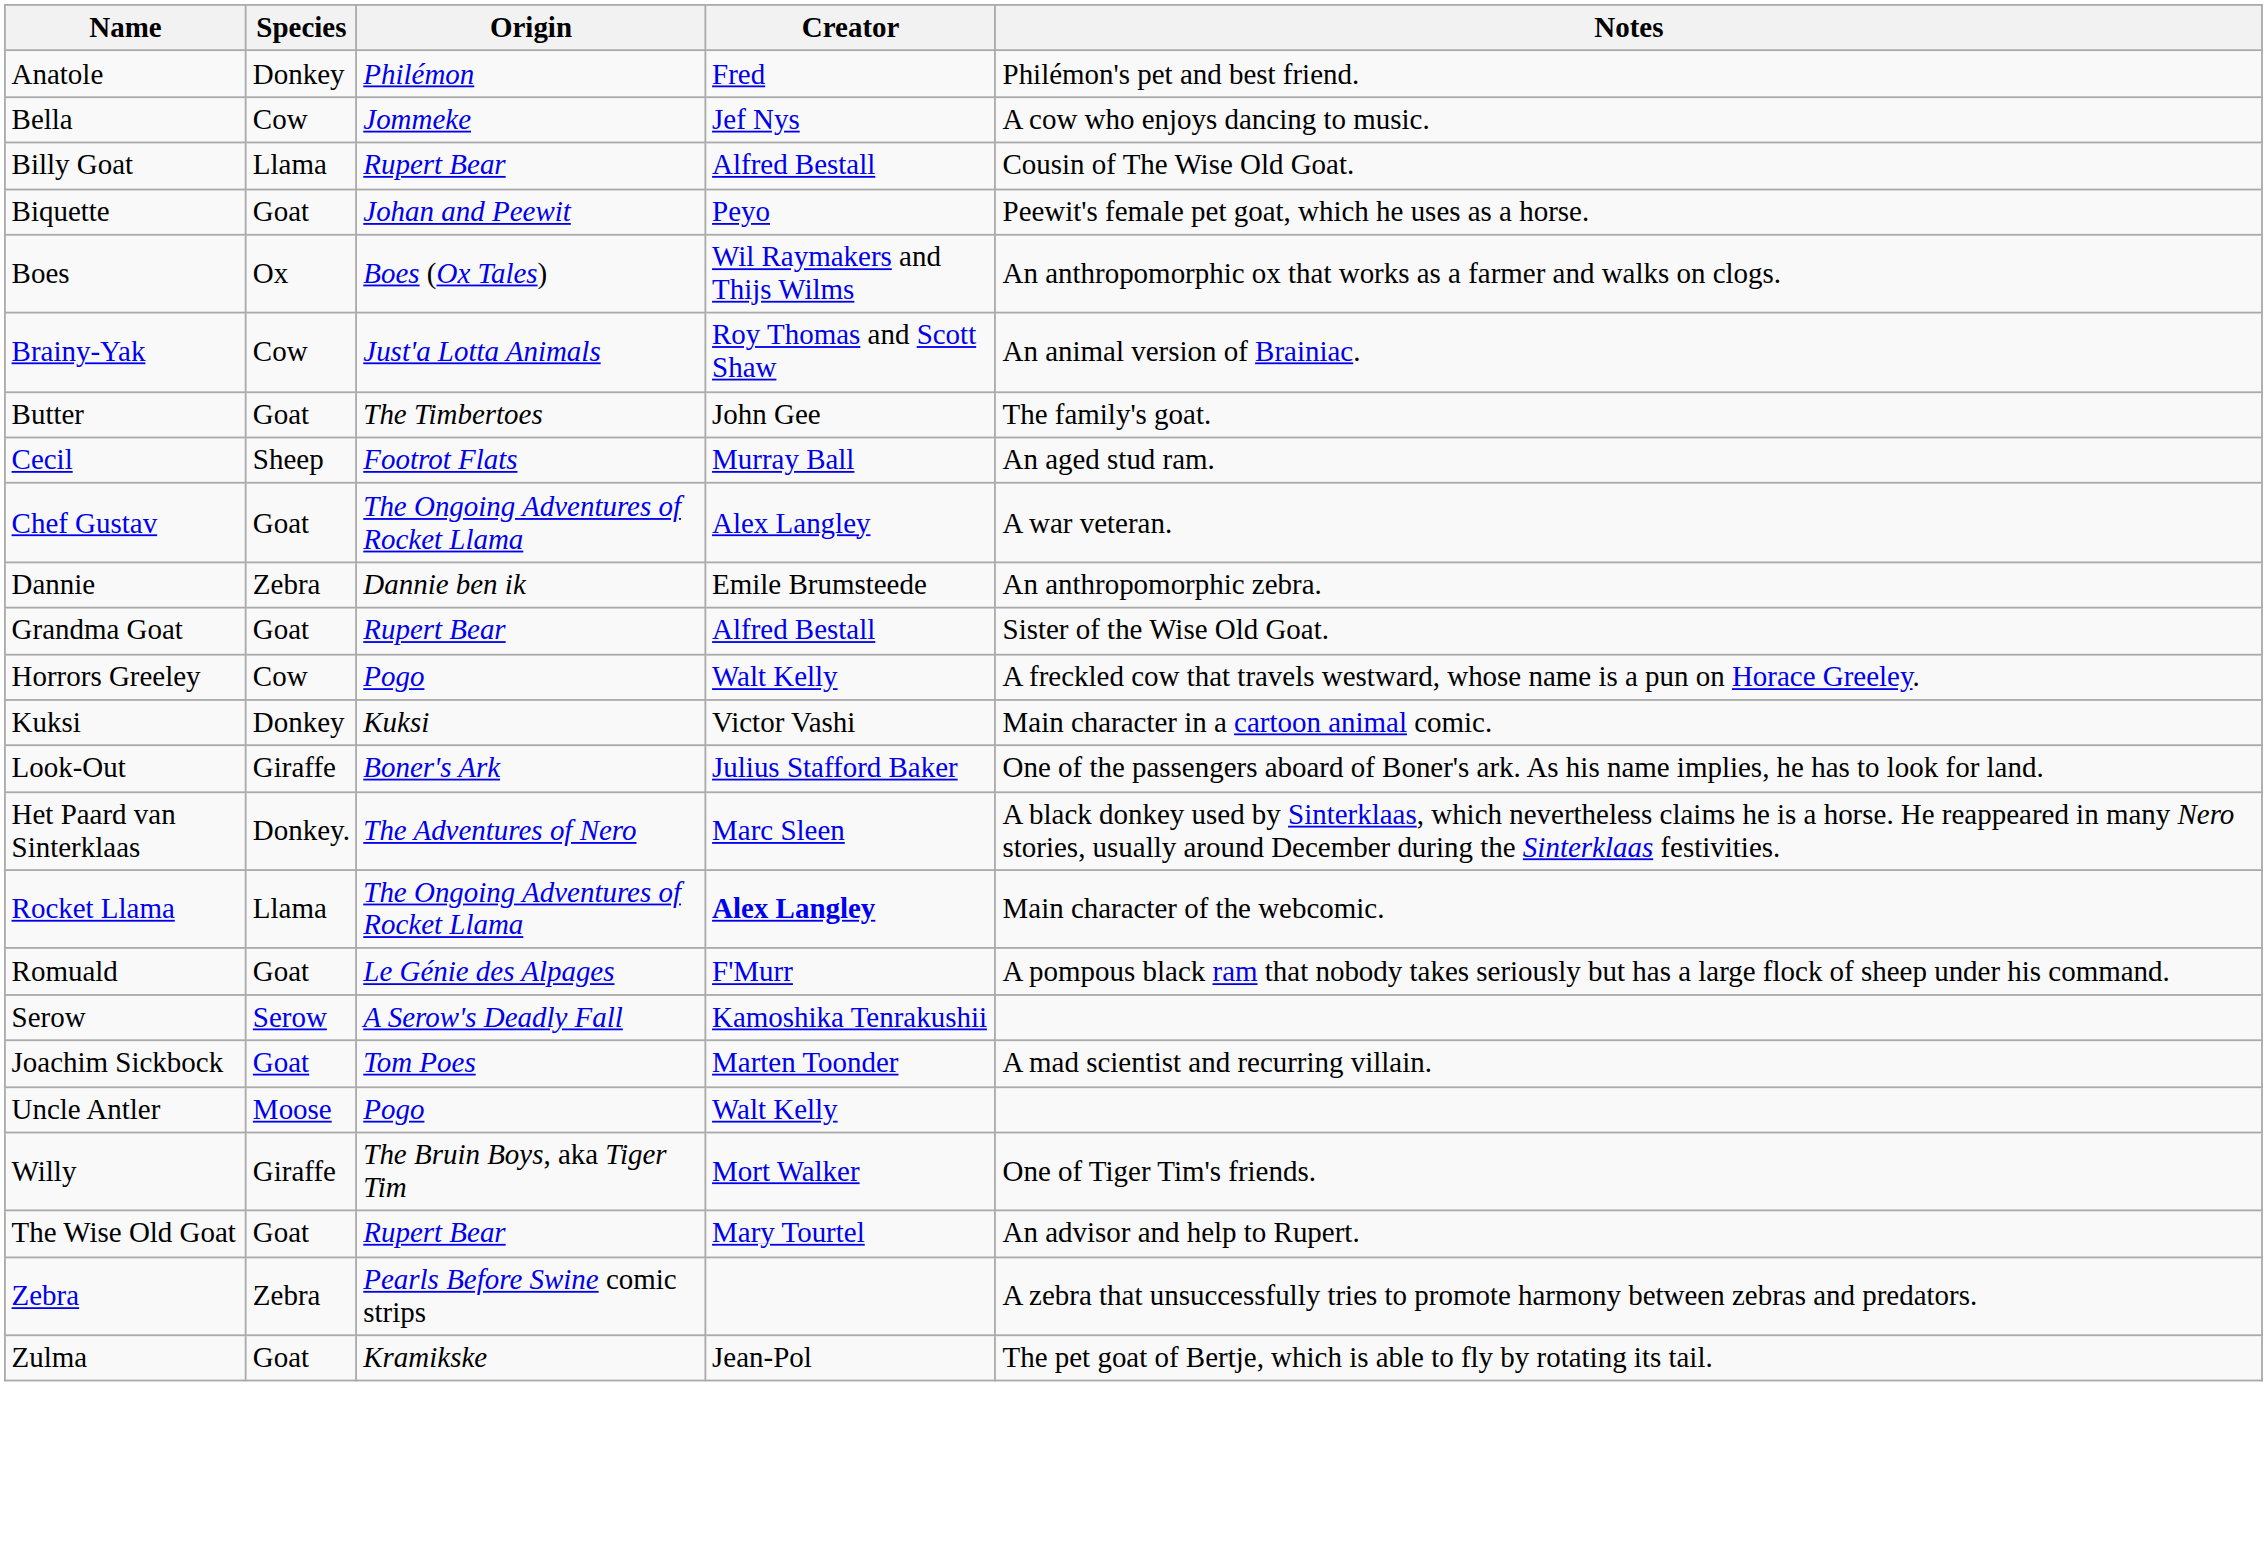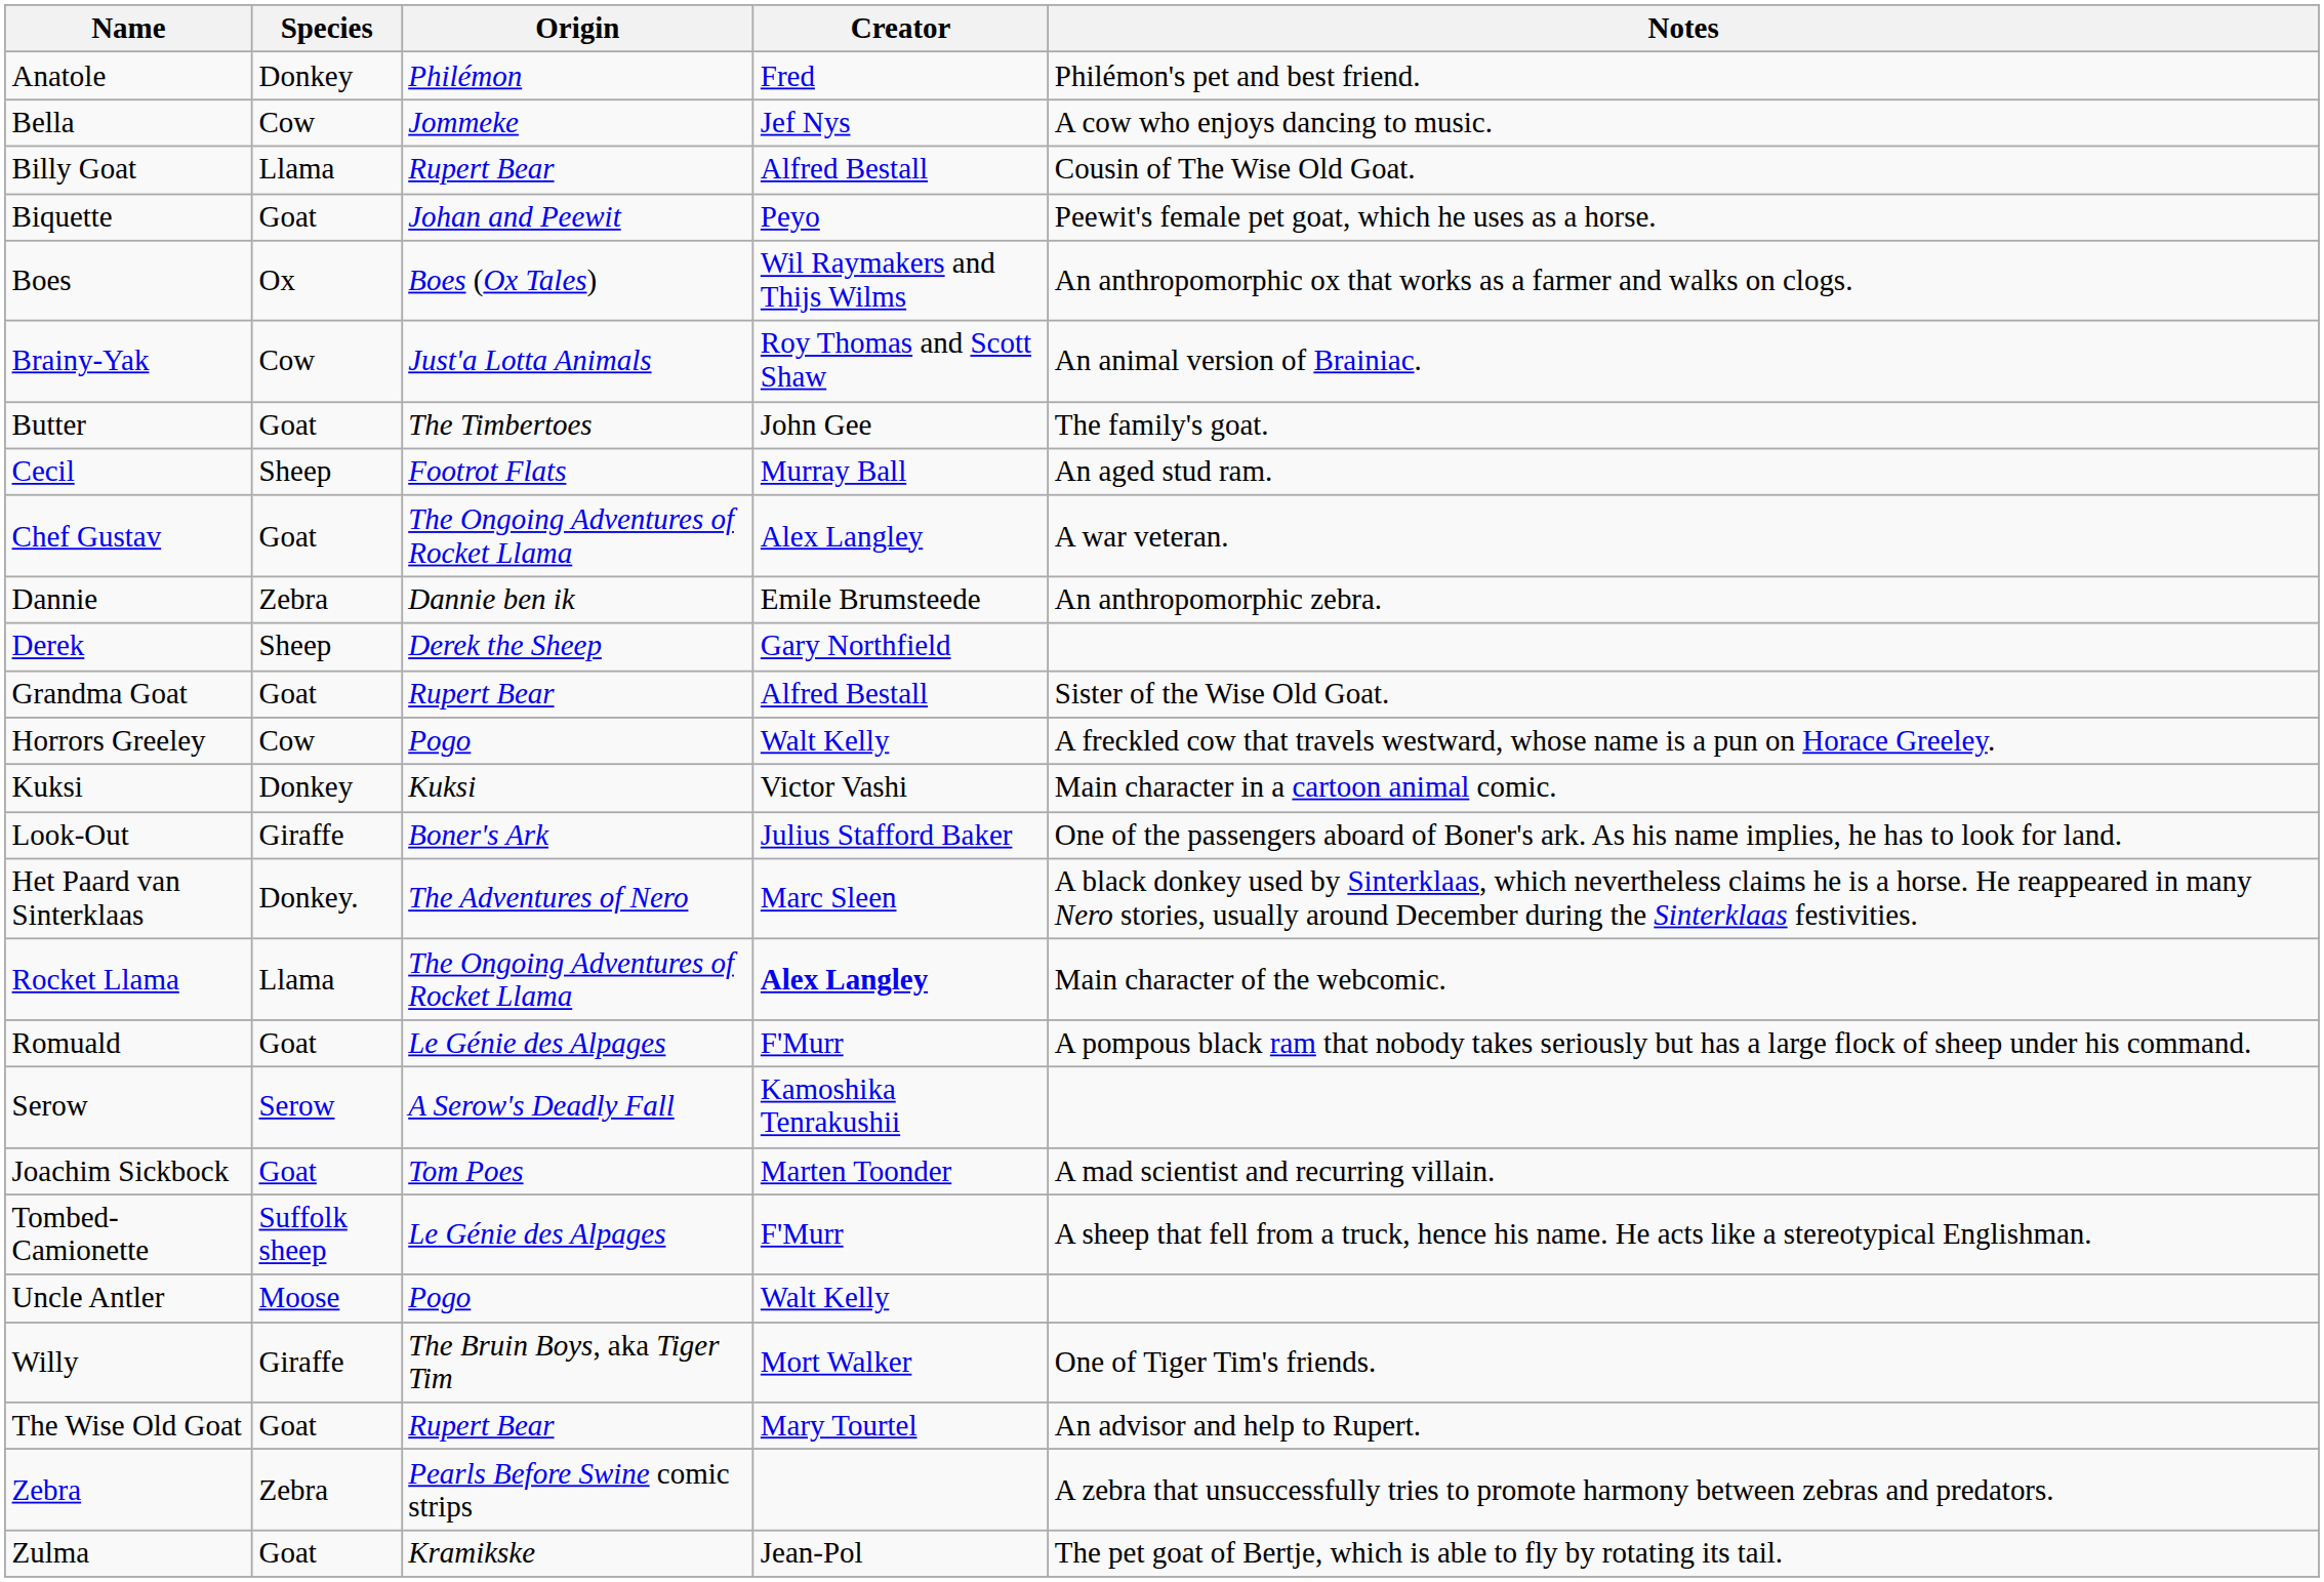 <table class="wikitable sortable">
 <tr>
 <th>Name</th>
 <th>Species</th>
 <th>Origin</th>
 <th>Creator</th>
 <th>Notes</th>
 </tr>
 <tr>
 <td>Anatole</td>
 <td>Donkey</td>
 <td><em><a href='#'>Philémon</a></em></td>
 <td><a href='#'>Fred</a></td>
 <td>Philémon's pet and best friend.</td>
 </tr>
 <tr>
 <td>Bella</td>
 <td>Cow</td>
 <td><em><a href='#'>Jommeke</a></em></td>
 <td><a href='#'>Jef Nys</a></td>
 <td>A cow who enjoys dancing to music.</td>
 </tr>
 <tr>
 <td>Billy Goat</td>
 <td>Llama</td>
 <td><em><a href='#'>Rupert Bear</a></em></td>
 <td><a href='#'>Alfred Bestall</a></td>
 <td>Cousin of The Wise Old Goat.</td>
 </tr>
 <tr>
 <td>Biquette</td>
 <td>Goat</td>
 <td><em><a href='#'>Johan and Peewit</a></em></td>
 <td><a href='#'>Peyo</a></td>
 <td>Peewit's female pet goat, which he uses as a horse.</td>
 </tr>
 <tr>
 <td>Boes</td>
 <td>Ox</td>
 <td><em><a href='#'>Boes</a></em> (<em><a href='#'>Ox Tales</a></em>)</td>
 <td><a href='#'>Wil Raymakers</a> and <a href='#'>Thijs Wilms</a></td>
 <td>An anthropomorphic ox that works as a farmer and walks on clogs.</td>
 </tr>
 <tr>
 <td><a href='#'>Brainy-Yak</a></td>
 <td>Cow</td>
 <td><em><a href='#'>Just'a Lotta Animals</a></em></td>
 <td><a href='#'>Roy Thomas</a> and <a href='#'>Scott Shaw</a></td>
 <td>An animal version of <a href='#'>Brainiac</a>.</td>
 </tr>
 <tr>
 <td>Butter</td>
 <td>Goat</td>
 <td><em>The Timbertoes</em></td>
 <td>John Gee</td>
 <td>The family's goat.</td>
 </tr>
 <tr>
 <td><a href='#'>Cecil</a></td>
 <td>Sheep</td>
 <td><em><a href='#'>Footrot Flats</a></em></td>
 <td><a href='#'>Murray Ball</a></td>
 <td>An aged stud ram.</td>
 </tr>
 <tr>
 <td><a href='#'>Chef Gustav</a></td>
 <td>Goat</td>
 <td><em><a href='#'>The Ongoing Adventures of Rocket Llama</a></em></td>
 <td><a href='#'>Alex Langley</a></td>
 <td>A war veteran.</td>
 </tr>
 <tr>
 <td>Dannie</td>
 <td>Zebra</td>
 <td><em>Dannie ben ik</em></td>
 <td>Emile Brumsteede </td>
 <td>An anthropomorphic zebra.</td>
 </tr>
 <tr>
+<td><a href='#'>Derek</a></td>
+<td>Sheep</td>
+<td><em><a href='#'>Derek the Sheep</a></em></td>
+<td><a href='#'>Gary Northfield</a></td>
+<td></td>
+</tr>
+<tr>
 <td>Grandma Goat</td>
 <td>Goat</td>
 <td><em><a href='#'>Rupert Bear</a></em></td>
 <td><a href='#'>Alfred Bestall</a></td>
 <td>Sister of the Wise Old Goat.</td>
 </tr>
 <tr>
 <td>Horrors Greeley</td>
 <td>Cow</td>
 <td><em><a href='#'>Pogo</a></em></td>
 <td><a href='#'>Walt Kelly</a></td>
 <td>A freckled cow that travels westward, whose name is a pun on <a href='#'>Horace Greeley</a>.</td>
 </tr>
 <tr>
 <td>Kuksi</td>
 <td>Donkey</td>
 <td><em>Kuksi</em></td>
 <td>Victor Vashi</td>
 <td>Main character in a <a href='#'>cartoon animal</a> comic.</td>
 </tr>
 <tr>
 <td>Look-Out</td>
 <td>Giraffe</td>
 <td><em><a href='#'>Boner's Ark</a></em></td>
 <td><a href='#'>Julius Stafford Baker</a></td>
 <td>One of the passengers aboard of Boner's ark. As his name implies, he has to look for land.</td>
 </tr>
 <tr>
 <td>Het Paard van Sinterklaas</td>
 <td>Donkey.</td>
 <td><em><a href='#'>The Adventures of Nero</a></em></td>
 <td><a href='#'>Marc Sleen</a></td>
 <td>A black donkey used by <a href='#'>Sinterklaas</a>, which nevertheless claims he is a horse. He reappeared in many <em>Nero</em> stories, usually around December during the <em><a href='#'>Sinterklaas</a></em> festivities.</td>
 </tr>
 <tr>
 <td><a href='#'>Rocket Llama</a></td>
 <td>Llama</td>
 <td><em><a href='#'>The Ongoing Adventures of Rocket Llama</a></em></td>
 <td><strong><a href='#'>Alex Langley</a></strong></td>
 <td>Main character of the webcomic.</td>
 </tr>
 <tr>
 <td>Romuald</td>
 <td>Goat</td>
 <td><em><a href='#'>Le Génie des Alpages</a></em></td>
 <td><a href='#'>F'Murr</a></td>
 <td>A pompous black <a href='#'>ram</a> that nobody takes seriously but has a large flock of sheep under his command.</td>
 </tr>
 <tr>
 <td>Serow</td>
 <td><a href='#'>Serow</a></td>
 <td><em><a href='#'>A Serow's Deadly Fall</a></em></td>
 <td><a href='#'>Kamoshika Tenrakushii</a></td>
 <td></td>
 </tr>
 <tr>
 <td>Joachim Sickbock</td>
 <td><a href='#'>Goat</a></td>
 <td><em><a href='#'>Tom Poes</a></em></td>
 <td><a href='#'>Marten Toonder</a></td>
 <td>A mad scientist and recurring villain.</td>
 </tr>
 <tr>
+<td>Tombed-Camionette</td>
+<td><a href='#'>Suffolk sheep</a></td>
+<td><em><a href='#'>Le Génie des Alpages</a></em></td>
+<td><a href='#'>F'Murr</a></td>
+<td>A sheep that fell from a truck, hence his name. He acts like a stereotypical Englishman.</td>
+</tr>
+<tr>
 <td>Uncle Antler</td>
 <td><a href='#'>Moose</a></td>
 <td><em><a href='#'>Pogo</a></em></td>
 <td><a href='#'>Walt Kelly</a></td>
 <td></td>
 </tr>
 <tr>
 <td>Willy</td>
 <td>Giraffe</td>
 <td><em>The Bruin Boys</em>, aka <em>Tiger Tim</em></td>
 <td><a href='#'>Mort Walker</a></td>
 <td>One of Tiger Tim's friends.</td>
 </tr>
 <tr>
 <td>The Wise Old Goat</td>
 <td>Goat</td>
 <td><em><a href='#'>Rupert Bear</a></em></td>
 <td><a href='#'>Mary Tourtel</a></td>
 <td>An advisor and help to Rupert.</td>
 </tr>
 <tr>
 <td><a href='#'>Zebra</a></td>
 <td>Zebra</td>
 <td><em><a href='#'>Pearls Before Swine</a></em> comic strips</td>
 <td></td>
 <td>A zebra that unsuccessfully tries to promote harmony between zebras and predators.</td>
 </tr>
 <tr>
 <td>Zulma</td>
 <td>Goat</td>
 <td><em>Kramikske</em></td>
 <td>Jean-Pol</td>
 <td>The pet goat of Bertje, which is able to fly by rotating its tail.</td>
 </tr>
 </table>
